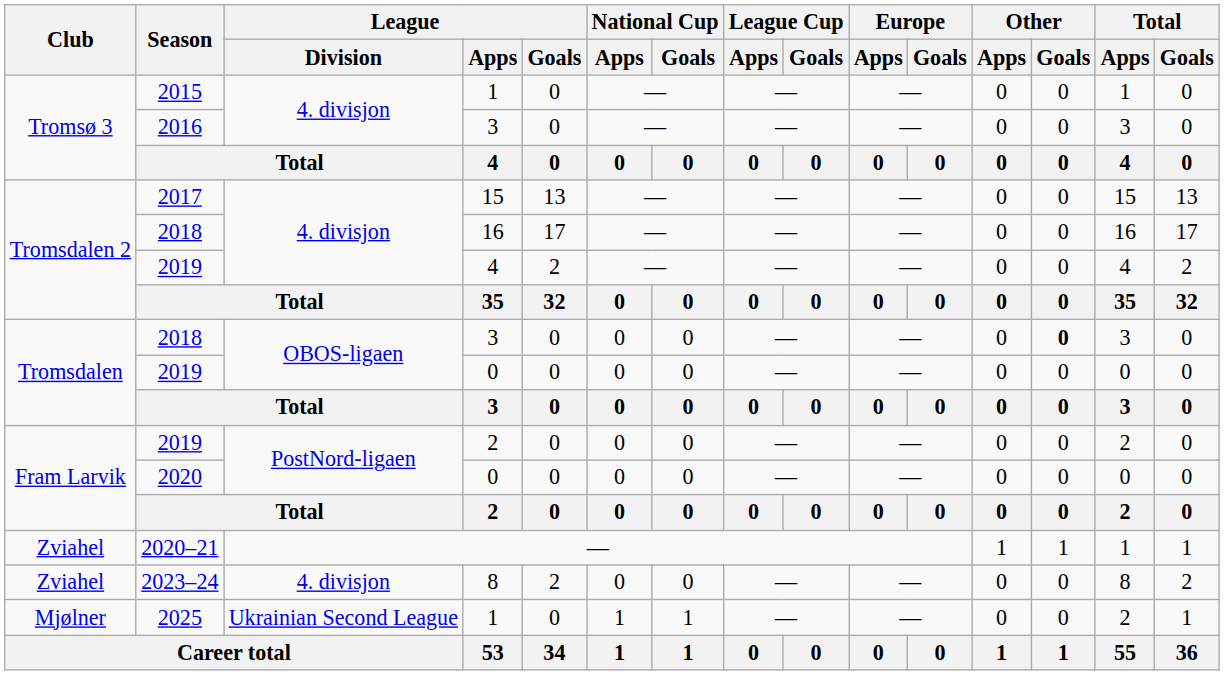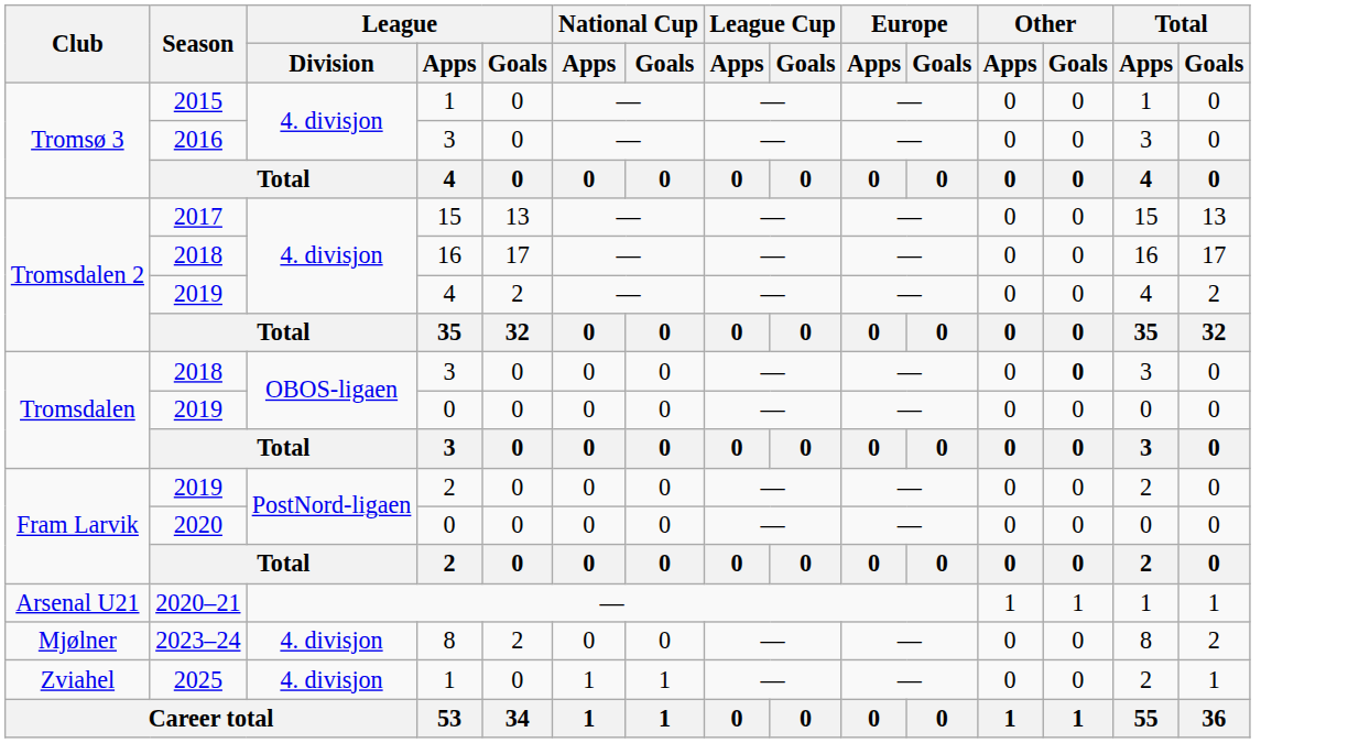 <table class=wikitable style=text-align:center>
 <tr>
 <th rowspan=2>Club</th>
 <th rowspan=2>Season</th>
 <th colspan=3>League</th>
 <th colspan=2>National Cup</th>
 <th colspan=2>League Cup</th>
 <th colspan=2>Europe</th>
 <th colspan=2>Other</th>
 <th colspan=2>Total</th>
 </tr>
 <tr>
 <th>Division</th>
 <th>Apps</th>
 <th>Goals</th>
 <th>Apps</th>
 <th>Goals</th>
 <th>Apps</th>
 <th>Goals</th>
 <th>Apps</th>
 <th>Goals</th>
 <th>Apps</th>
 <th>Goals</th>
 <th>Apps</th>
 <th>Goals</th>
 </tr>
 <tr>
 <td rowspan="3"><a href='#'>Tromsø 3</a></td>
 <td><a href='#'>2015</a></td>
 <td rowspan="2"><a href='#'>4. divisjon</a></td>
 <td>1</td>
 <td>0</td>
 <td colspan=2>—</td>
 <td colspan=2>—</td>
 <td colspan=2>—</td>
 <td>0</td>
 <td>0</td>
 <td>1</td>
 <td>0</td>
 </tr>
 <tr>
 <td><a href='#'>2016</a></td>
 <td>3</td>
 <td>0</td>
 <td colspan=2>—</td>
 <td colspan=2>—</td>
 <td colspan=2>—</td>
 <td>0</td>
 <td>0</td>
 <td>3</td>
 <td>0</td>
 </tr>
 <tr>
 <th colspan=2>Total</th>
 <th>4</th>
 <th>0</th>
 <th>0</th>
 <th>0</th>
 <th>0</th>
 <th>0</th>
 <th>0</th>
 <th>0</th>
 <th>0</th>
 <th>0</th>
 <th>4</th>
 <th>0</th>
 </tr>
 <tr>
 <td rowspan="4"><a href='#'>Tromsdalen 2</a></td>
 <td><a href='#'>2017</a></td>
 <td rowspan="3"><a href='#'>4. divisjon</a></td>
 <td>15</td>
 <td>13</td>
 <td colspan=2>—</td>
 <td colspan=2>—</td>
 <td colspan=2>—</td>
 <td>0</td>
 <td>0</td>
 <td>15</td>
 <td>13</td>
 </tr>
 <tr>
 <td><a href='#'>2018</a></td>
 <td>16</td>
 <td>17</td>
 <td colspan=2>—</td>
 <td colspan=2>—</td>
 <td colspan=2>—</td>
 <td>0</td>
 <td>0</td>
 <td>16</td>
 <td>17</td>
 </tr>
 <tr>
 <td><a href='#'>2019</a></td>
 <td>4</td>
 <td>2</td>
 <td colspan=2>—</td>
 <td colspan=2>—</td>
 <td colspan=2>—</td>
 <td>0</td>
 <td>0</td>
 <td>4</td>
 <td>2</td>
 </tr>
 <tr>
 <th colspan=2>Total</th>
 <th>35</th>
 <th>32</th>
 <th>0</th>
 <th>0</th>
 <th>0</th>
 <th>0</th>
 <th>0</th>
 <th>0</th>
 <th>0</th>
 <th>0</th>
 <th>35</th>
 <th>32</th>
 </tr>
 <tr>
 <td rowspan="3"><a href='#'>Tromsdalen</a></td>
 <td><a href='#'>2018</a></td>
 <td rowspan="2"><a href='#'>OBOS-ligaen</a></td>
 <td>3</td>
 <td>0</td>
 <td>0</td>
 <td>0</td>
 <td colspan=2>—</td>
 <td colspan=2>—</td>
 <td>0</td>
 <td><strong>0</strong></td>
 <td>3</td>
 <td>0</td>
 </tr>
 <tr>
 <td><a href='#'>2019</a></td>
 <td>0</td>
 <td>0</td>
 <td>0</td>
 <td>0</td>
 <td colspan=2>—</td>
 <td colspan=2>—</td>
 <td>0</td>
 <td>0</td>
 <td>0</td>
 <td>0</td>
 </tr>
 <tr>
 <th colspan=2>Total</th>
 <th>3</th>
 <th>0</th>
 <th>0</th>
 <th>0</th>
 <th>0</th>
 <th>0</th>
 <th>0</th>
 <th>0</th>
 <th>0</th>
 <th>0</th>
 <th>3</th>
 <th>0</th>
 </tr>
 <tr>
 <td rowspan="3"><a href='#'>Fram Larvik</a></td>
 <td><a href='#'>2019</a></td>
 <td rowspan="2"><a href='#'>PostNord-ligaen</a></td>
 <td>2</td>
 <td>0</td>
 <td>0</td>
 <td>0</td>
 <td colspan=2>—</td>
 <td colspan=2>—</td>
 <td>0</td>
 <td>0</td>
 <td>2</td>
 <td>0</td>
 </tr>
 <tr>
 <td><a href='#'>2020</a></td>
 <td>0</td>
 <td>0</td>
 <td>0</td>
 <td>0</td>
 <td colspan=2>—</td>
 <td colspan=2>—</td>
 <td>0</td>
 <td>0</td>
 <td>0</td>
 <td>0</td>
 </tr>
 <tr>
 <th colspan=2>Total</th>
 <th>2</th>
 <th>0</th>
 <th>0</th>
 <th>0</th>
 <th>0</th>
 <th>0</th>
 <th>0</th>
 <th>0</th>
 <th>0</th>
 <th>0</th>
 <th>2</th>
 <th>0</th>
 </tr>
 <tr>
-<td rowspan="1"><a href='#'>Zviahel</a></td>
+<td><a href='#'>Arsenal U21</a></td>
 <td><a href='#'>2020–21</a></td>
 <td colspan=9>—</td>
 <td>1</td>
 <td>1</td>
 <td>1</td>
 <td>1</td>
 </tr>
 <tr>
-<td rowspan="1"><a href='#'>Zviahel</a></td>
+<td rowspan="1"><a href='#'>Mjølner</a></td>
 <td><a href='#'>2023–24</a></td>
 <td rowspan="1"><a href='#'>4. divisjon</a></td>
 <td>8</td>
 <td>2</td>
 <td>0</td>
 <td>0</td>
 <td colspan=2>—</td>
 <td colspan=2>—</td>
 <td>0</td>
 <td>0</td>
 <td>8</td>
 <td>2</td>
 </tr>
 <tr>
-<td rowspan="1"><a href='#'>Mjølner</a></td>
+<td rowspan="1"><a href='#'>Zviahel</a></td>
 <td><a href='#'>2025</a></td>
-<td rowspan="1"><a href='#'>Ukrainian Second League</a></td>
+<td rowspan="1"><a href='#'>4. divisjon</a></td>
 <td>1</td>
 <td>0</td>
 <td>1</td>
 <td>1</td>
 <td colspan=2>—</td>
 <td colspan=2>—</td>
 <td>0</td>
 <td>0</td>
 <td>2</td>
 <td>1</td>
 </tr>
 <tr>
 <th colspan=3>Career total</th>
 <th>53</th>
 <th>34</th>
 <th>1</th>
 <th>1</th>
 <th>0</th>
 <th>0</th>
 <th>0</th>
 <th>0</th>
 <th>1</th>
 <th>1</th>
 <th>55</th>
 <th>36</th>
 </tr>
 </table>
